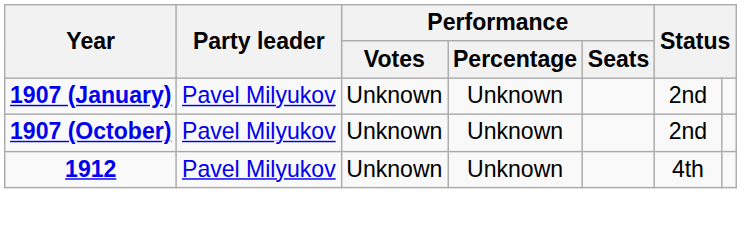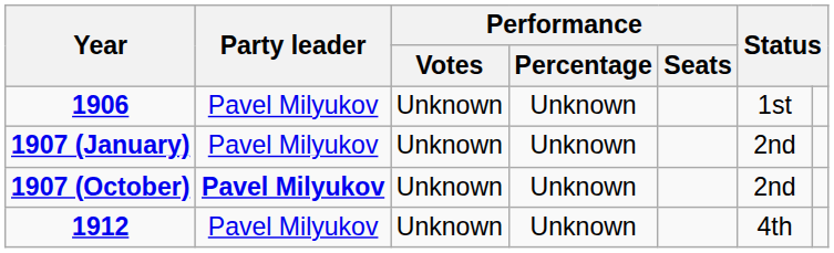 <table class="wikitable" style="text-align:center;">
 <tr>
 <th rowspan=2>Year</th>
 <th rowspan=2>Party leader</th>
 <th colspan=3>Performance</th>
 <th colspan=2 rowspan=2>Status</th>
 </tr>
 <tr>
 <th>Votes</th>
 <th>Percentage</th>
 <th>Seats</th>
 </tr>
 <tr>
+<td><strong><a href='#'>1906</a></strong></td>
+<td><a href='#'>Pavel Milyukov</a></td>
+<td>Unknown</td>
+<td>Unknown</td>
+<td></td>
+<td>1st</td>
+<td></td>
+</tr>
+<tr>
 <td><strong><a href='#'>1907 (January)</a></strong></td>
 <td><a href='#'>Pavel Milyukov</a></td>
 <td>Unknown</td>
 <td>Unknown</td>
 <td></td>
 <td>2nd</td>
 <td></td>
 </tr>
 <tr>
 <td><strong><a href='#'>1907 (October)</a></strong></td>
-<td><a href='#'>Pavel Milyukov</a></td>
+<td><strong><a href='#'>Pavel Milyukov</a></strong></td>
 <td>Unknown</td>
 <td>Unknown</td>
 <td></td>
 <td>2nd</td>
 <td></td>
 </tr>
 <tr>
 <td><strong><a href='#'>1912</a></strong></td>
 <td><a href='#'>Pavel Milyukov</a></td>
 <td>Unknown</td>
 <td>Unknown</td>
 <td></td>
 <td>4th</td>
 <td></td>
 </tr>
 </table>
